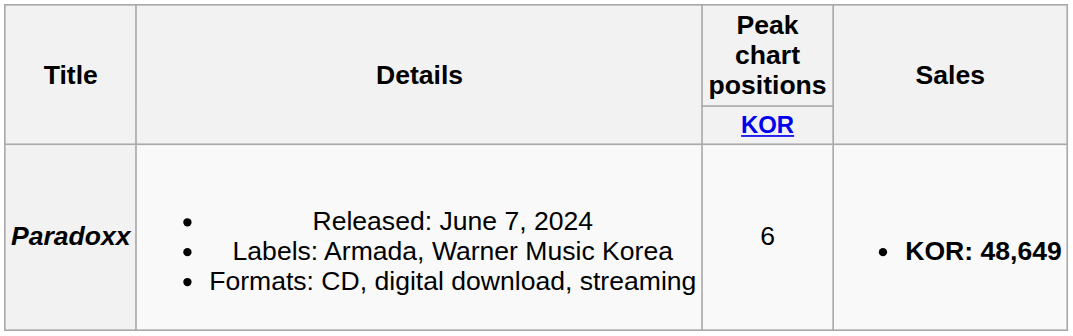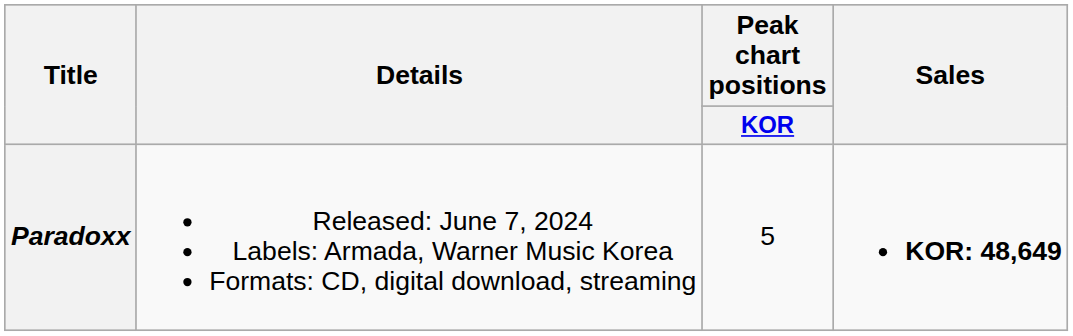 <table class="wikitable plainrowheaders" style="text-align:center">
 <tr>
 <th scope="col" rowspan="2">Title</th>
 <th scope="col" rowspan="2">Details</th>
 <th scope="col" colspan="1">Peak chart positions</th>
 <th scope="col" rowspan="2">Sales</th>
 </tr>
 <tr>
 <th scope="col" style="font-size:90%; width:2.5em"><a href='#'>KOR</a><br></th>
 </tr>
 <tr>
 <th scope="row"><em>Paradoxx</em></th>
 <td><br><ul><li>Released: June 7, 2024</li><li>Labels: Armada, Warner Music Korea</li><li>Formats: CD, digital download, streaming</li></ul></td>
-<td>6</td>
+<td>5</td>
 <td><strong><br><ul><li>KOR: 48,649</li></ul></strong></td>
 </tr>
 </table>
